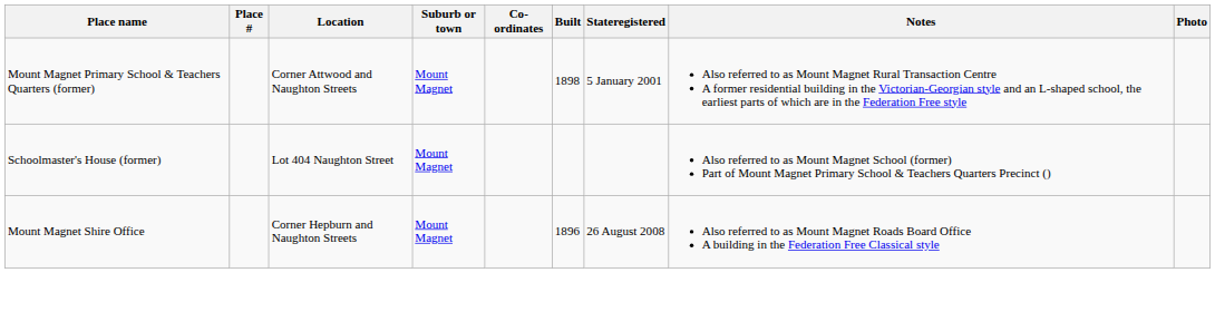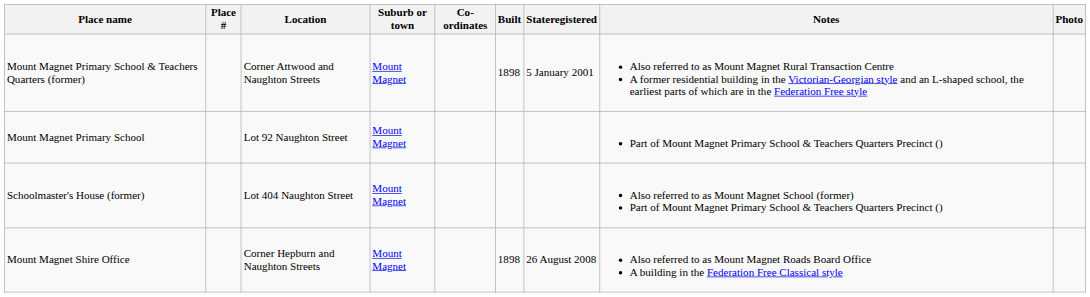 <table class="wikitable sortable">
 <tr>
 <th>Place name</th>
 <th>Place #</th>
 <th>Location</th>
 <th>Suburb or town</th>
 <th>Co-ordinates</th>
 <th>Built</th>
 <th>Stateregistered</th>
 <th class="unsortable">Notes</th>
 <th class="unsortable">Photo</th>
 </tr>
 <tr>
 <td>Mount Magnet Primary School & Teachers Quarters (former)</td>
 <td></td>
 <td>Corner Attwood and Naughton Streets</td>
 <td><a href='#'>Mount Magnet</a></td>
 <td></td>
 <td>1898</td>
 <td>5 January 2001</td>
 <td><br><ul><li>Also referred to as Mount Magnet Rural Transaction Centre</li><li>A former residential building in the <a href='#'>Victorian-Georgian style</a> and an L-shaped school, the earliest parts of which are in the <a href='#'>Federation Free style</a></li></ul></td>
 <td></td>
 </tr>
 <tr>
+<td>Mount Magnet Primary School</td>
+<td></td>
+<td>Lot 92 Naughton Street</td>
+<td><a href='#'>Mount Magnet</a></td>
+<td></td>
+<td></td>
+<td></td>
+<td><br><ul><li>Part of Mount Magnet Primary School & Teachers Quarters Precinct ()</li></ul></td>
+<td></td>
+</tr>
+<tr>
 <td>Schoolmaster's House (former)</td>
 <td></td>
 <td>Lot 404 Naughton Street</td>
 <td><a href='#'>Mount Magnet</a></td>
 <td></td>
 <td></td>
 <td></td>
 <td><br><ul><li>Also referred to as Mount Magnet School (former)</li><li>Part of Mount Magnet Primary School & Teachers Quarters Precinct ()</li></ul></td>
 <td></td>
 </tr>
 <tr>
 <td>Mount Magnet Shire Office</td>
 <td></td>
 <td>Corner Hepburn and Naughton Streets</td>
 <td><a href='#'>Mount Magnet</a></td>
 <td></td>
-<td>1896</td>
+<td>1898</td>
 <td>26 August 2008</td>
 <td><br><ul><li>Also referred to as Mount Magnet Roads Board Office</li><li>A building in the <a href='#'>Federation Free Classical style</a></li></ul></td>
 <td></td>
 </tr>
 </table>
